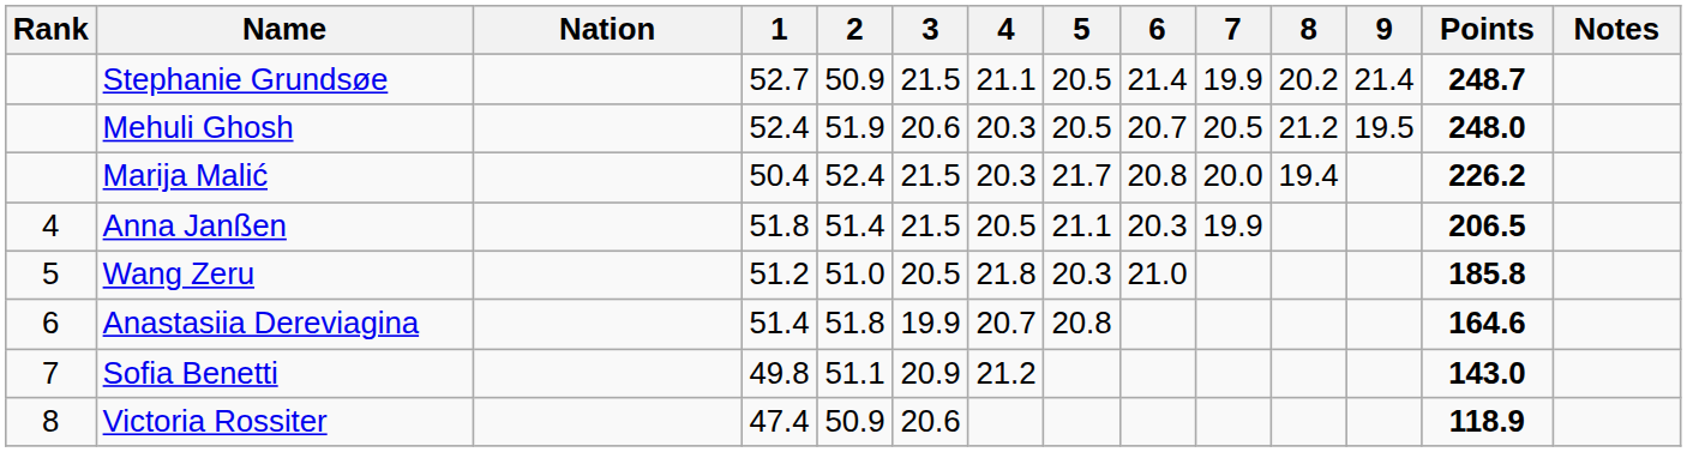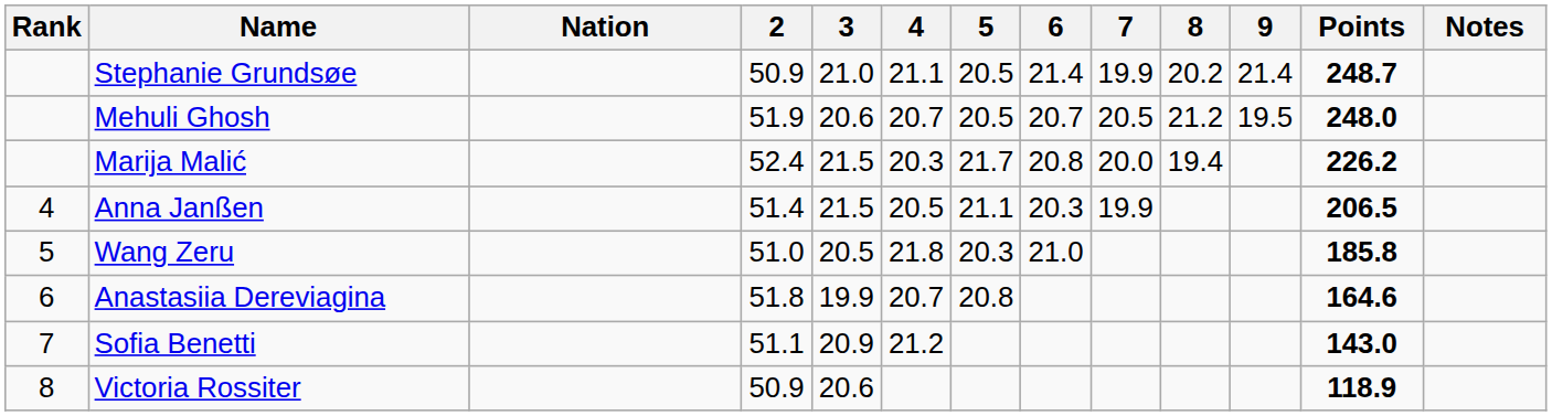 <table class="wikitable" style="text-align:center;">
 <tr>
 <th>Rank</th>
 <th style="width:14em;">Name</th>
 <th style="width:10em;">Nation</th>
-<th style="width:2em;">1</th>
 <th style="width:2em;">2</th>
 <th style="width:2em;">3</th>
 <th style="width:2em;">4</th>
 <th style="width:2em;">5</th>
 <th style="width:2em;">6</th>
 <th style="width:2em;">7</th>
 <th style="width:2em;">8</th>
 <th style="width:2em;">9</th>
 <th style="width:4em;">Points</th>
 <th style="width:4em;">Notes</th>
 </tr>
 <tr>
 <td></td>
 <td align=left><a href='#'>Stephanie Grundsøe</a></td>
 <td align=left></td>
-<td>52.7</td>
 <td>50.9</td>
-<td>21.5</td>
+<td>21.0</td>
 <td>21.1</td>
 <td>20.5</td>
 <td>21.4</td>
 <td>19.9</td>
 <td>20.2</td>
 <td>21.4</td>
 <td><strong>248.7</strong></td>
 <td></td>
 </tr>
 <tr>
 <td></td>
 <td align=left><a href='#'>Mehuli Ghosh</a></td>
 <td align=left></td>
-<td>52.4</td>
 <td>51.9</td>
 <td>20.6</td>
-<td>20.3</td>
+<td>20.7</td>
 <td>20.5</td>
 <td>20.7</td>
 <td>20.5</td>
 <td>21.2</td>
 <td>19.5</td>
 <td><strong>248.0</strong></td>
 <td></td>
 </tr>
 <tr>
 <td></td>
 <td align=left><a href='#'>Marija Malić</a></td>
 <td align=left></td>
-<td>50.4</td>
 <td>52.4</td>
 <td>21.5</td>
 <td>20.3</td>
 <td>21.7</td>
 <td>20.8</td>
 <td>20.0</td>
 <td>19.4</td>
 <td></td>
 <td><strong>226.2</strong></td>
 <td></td>
 </tr>
 <tr>
 <td>4</td>
 <td align=left><a href='#'>Anna Janßen</a></td>
 <td align=left></td>
-<td>51.8</td>
 <td>51.4</td>
 <td>21.5</td>
 <td>20.5</td>
 <td>21.1</td>
 <td>20.3</td>
 <td>19.9</td>
 <td></td>
 <td></td>
 <td><strong>206.5</strong></td>
 <td></td>
 </tr>
 <tr>
 <td>5</td>
 <td align=left><a href='#'>Wang Zeru</a></td>
 <td align=left></td>
-<td>51.2</td>
 <td>51.0</td>
 <td>20.5</td>
 <td>21.8</td>
 <td>20.3</td>
 <td>21.0</td>
 <td></td>
 <td></td>
 <td></td>
 <td><strong>185.8</strong></td>
 <td></td>
 </tr>
 <tr>
 <td>6</td>
 <td align=left><a href='#'>Anastasiia Dereviagina</a></td>
 <td align=left></td>
-<td>51.4</td>
 <td>51.8</td>
 <td>19.9</td>
 <td>20.7</td>
 <td>20.8</td>
 <td></td>
 <td></td>
 <td></td>
 <td></td>
 <td><strong>164.6</strong></td>
 <td></td>
 </tr>
 <tr>
 <td>7</td>
 <td align=left><a href='#'>Sofia Benetti</a></td>
 <td align=left></td>
-<td>49.8</td>
 <td>51.1</td>
 <td>20.9</td>
 <td>21.2</td>
 <td></td>
 <td></td>
 <td></td>
 <td></td>
 <td></td>
 <td><strong>143.0</strong></td>
 <td></td>
 </tr>
 <tr>
 <td>8</td>
 <td align=left><a href='#'>Victoria Rossiter</a></td>
 <td align=left></td>
-<td>47.4</td>
 <td>50.9</td>
 <td>20.6</td>
 <td></td>
 <td></td>
 <td></td>
 <td></td>
 <td></td>
 <td></td>
 <td><strong>118.9</strong></td>
 <td></td>
 </tr>
 </table>
